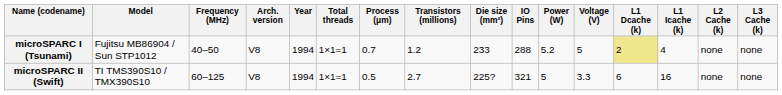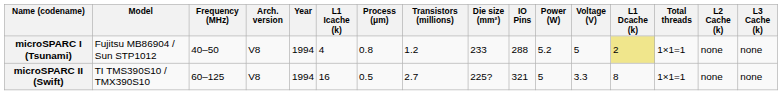 <table class="wikitable sortable">
 <tr style="vertical-align: top; font-size: 85%;">
 <th>Name (codename)</th>
 <th>Model</th>
 <th abbr="Frequency">Frequency (MHz)</th>
 <th abbr="Architecture">Arch. version</th>
 <th>Year</th>
-<th abbr="Threads">Total threads</th>
+<th abbr="Instruction cache">L1 Icache (k)</th>
 <th abbr="Process">Process (μm)</th>
 <th abbr="Transistors">Transistors (millions)</th>
 <th abbr="Size">Die size (mm²)</th>
 <th>IO Pins</th>
 <th abbr="Power">Power (W)</th>
 <th abbr="Voltage">Voltage (V)</th>
 <th abbr="Data cache">L1 Dcache (k)</th>
-<th abbr="Instruction cache">L1 Icache (k)</th>
+<th abbr="Threads">Total threads</th>
 <th abbr="L2 Cache">L2 Cache (k)</th>
 <th abbr="L3 Cache">L3 Cache (k)</th>
 </tr>
 <tr>
 <th>microSPARC I (Tsunami)</th>
 <td>Fujitsu MB86904 / Sun STP1012</td>
 <td>40–50</td>
 <td>V8</td>
 <td>1994</td>
-<td>1×1=1</td>
-<td>0.7</td>
+<td>4</td>
+<td>0.8</td>
 <td>1.2</td>
 <td>233</td>
 <td>288</td>
 <td>5.2</td>
 <td>5</td>
 <td style="background: khaki;">2</td>
-<td>4</td>
+<td>1×1=1</td>
 <td>none</td>
 <td>none</td>
 </tr>
 <tr>
 <th>microSPARC II (Swift)</th>
 <td>TI TMS390S10 / TMX390S10</td>
 <td>60–125</td>
 <td>V8</td>
 <td>1994</td>
-<td>1×1=1</td>
+<td>16</td>
 <td>0.5</td>
 <td>2.7</td>
 <td>225?</td>
 <td>321</td>
 <td>5</td>
 <td>3.3</td>
-<td>6</td>
-<td>16</td>
+<td>8</td>
+<td>1×1=1</td>
 <td>none</td>
 <td>none</td>
 </tr>
 </table>
